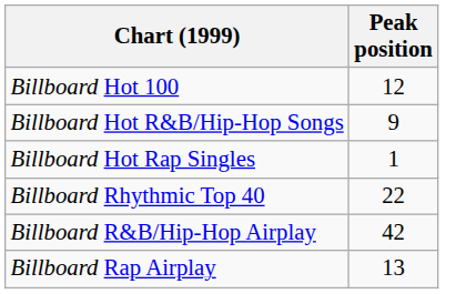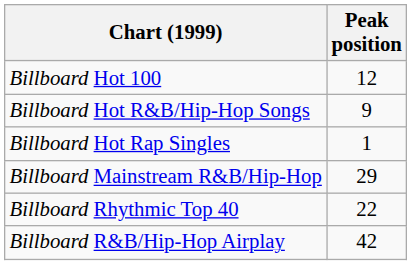 <table class="wikitable">
 <tr>
 <th>Chart (1999)</th>
 <th>Peak<br>position</th>
 </tr>
 <tr>
 <td><em>Billboard</em> <a href='#'>Hot 100</a></td>
 <td align="center">12</td>
 </tr>
 <tr>
 <td><em>Billboard</em> <a href='#'>Hot R&B/Hip-Hop Songs</a></td>
 <td align="center">9</td>
 </tr>
 <tr>
 <td><em>Billboard</em> <a href='#'>Hot Rap Singles</a></td>
 <td align="center">1</td>
 </tr>
 <tr>
+<td><em>Billboard</em> <a href='#'>Mainstream R&B/Hip-Hop</a></td>
+<td align="center">29</td>
+</tr>
+<tr>
 <td><em>Billboard</em> <a href='#'>Rhythmic Top 40</a></td>
 <td align="center">22</td>
 </tr>
 <tr>
 <td><em>Billboard</em> <a href='#'>R&B/Hip-Hop Airplay</a></td>
 <td align="center">42</td>
 </tr>
-<tr>
-<td><em>Billboard</em> <a href='#'>Rap Airplay</a></td>
-<td align="center">13</td>
-</tr>
 </table>
